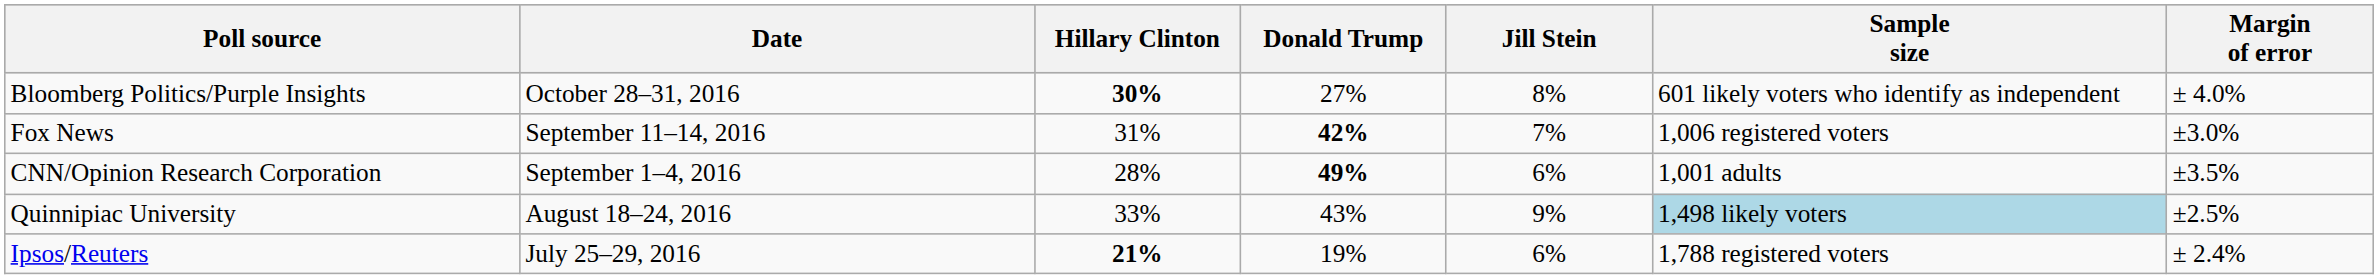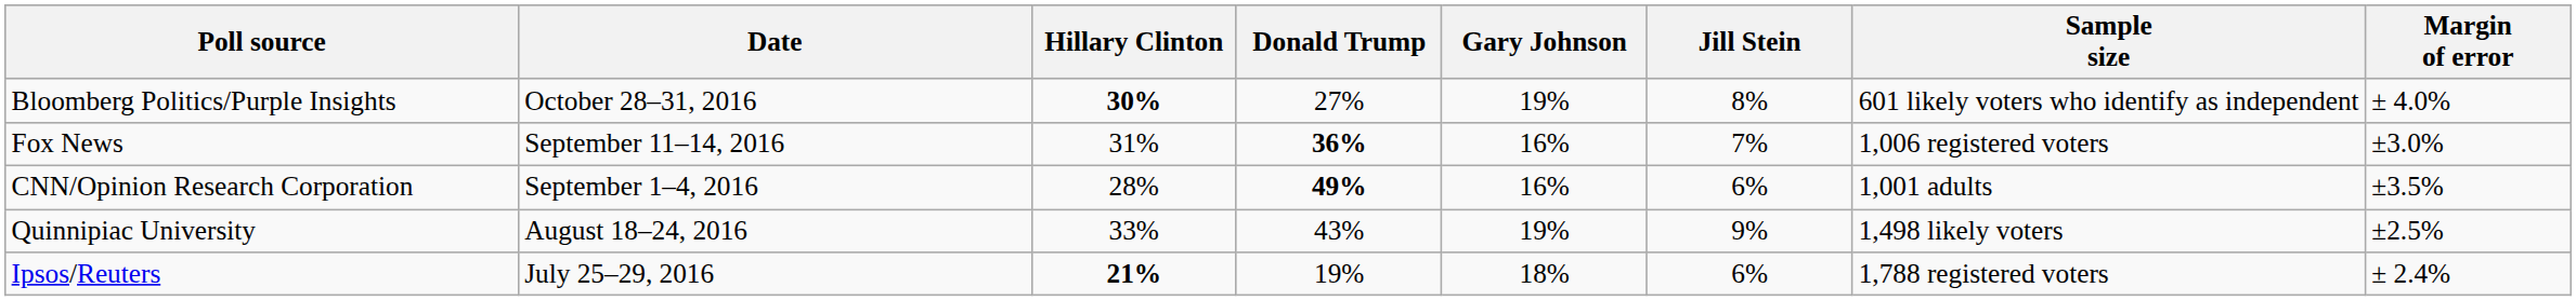 <table class="wikitable sortable">
 <tr style="background:lightgrey;">
 <th width="20%">Poll source</th>
 <th width="20%">Date</th>
 <th width="8%">Hillary Clinton<br><small></small></th>
 <th width="8%">Donald Trump<br><small></small></th>
+<th width="8%">Gary Johnson<br><small></small></th>
 <th width="8%">Jill Stein<br><small></small></th>
 <th width="20%">Sample<br>size</th>
 <th width="8%">Margin<br>of error</th>
 </tr>
 <tr>
 <td>Bloomberg Politics/Purple Insights</td>
 <td>October 28–31, 2016</td>
 <td align="center" ><strong>30%</strong></td>
 <td align="center">27%</td>
+<td align="center">19%</td>
 <td align="center">8%</td>
 <td>601 likely voters who identify as independent</td>
 <td>± 4.0%</td>
 </tr>
 <tr>
 <td>Fox News</td>
 <td>September 11–14, 2016</td>
 <td align="center">31%</td>
-<td align="center" ><strong>42%</strong></td>
+<td align="center" ><strong>36%</strong></td>
+<td align="center">16%</td>
 <td align="center">7%</td>
 <td>1,006 registered voters</td>
 <td>±3.0%</td>
 </tr>
 <tr>
 <td>CNN/Opinion Research Corporation</td>
 <td>September 1–4, 2016</td>
 <td align="center">28%</td>
 <td align="center" ><strong>49%</strong></td>
+<td align="center">16%</td>
 <td align="center">6%</td>
 <td>1,001 adults</td>
 <td>±3.5%</td>
 </tr>
 <tr>
 <td>Quinnipiac University</td>
 <td>August 18–24, 2016</td>
 <td align="center">33%</td>
 <td align="center" >43%</td>
+<td align="center">19%</td>
 <td align="center">9%</td>
-<td style="background: lightblue;">1,498 likely voters</td>
+<td>1,498 likely voters</td>
 <td>±2.5%</td>
 </tr>
 <tr>
 <td><a href='#'>Ipsos</a>/<a href='#'>Reuters</a></td>
 <td>July 25–29, 2016</td>
 <td align="center" ><strong>21%</strong></td>
 <td align="center">19%</td>
+<td align="center">18%</td>
 <td align="center">6%</td>
 <td>1,788 registered voters</td>
 <td>± 2.4%</td>
 </tr>
 </table>
